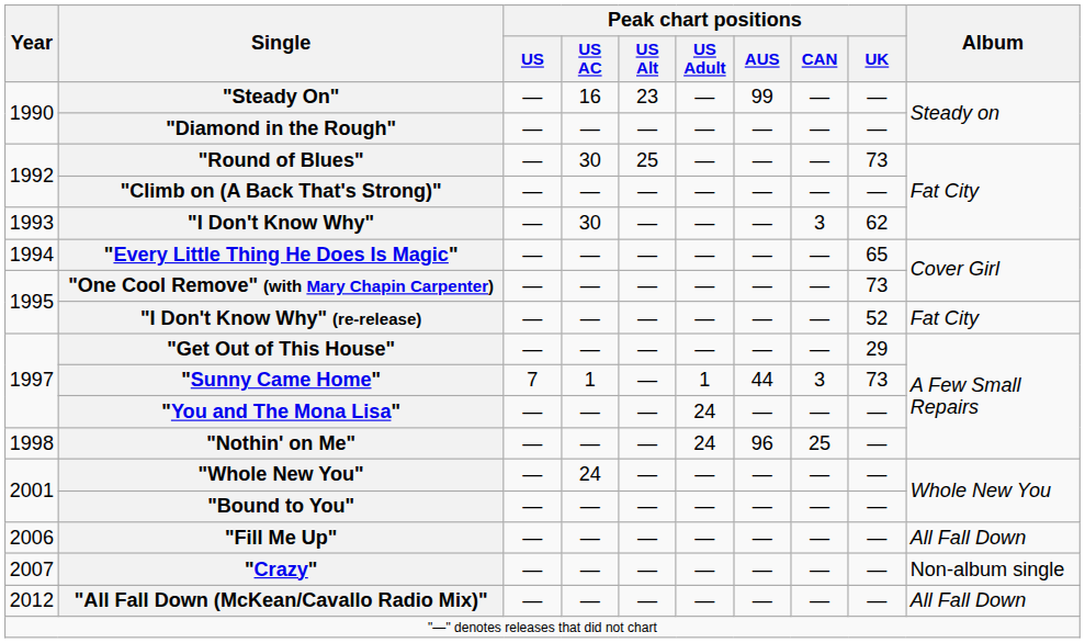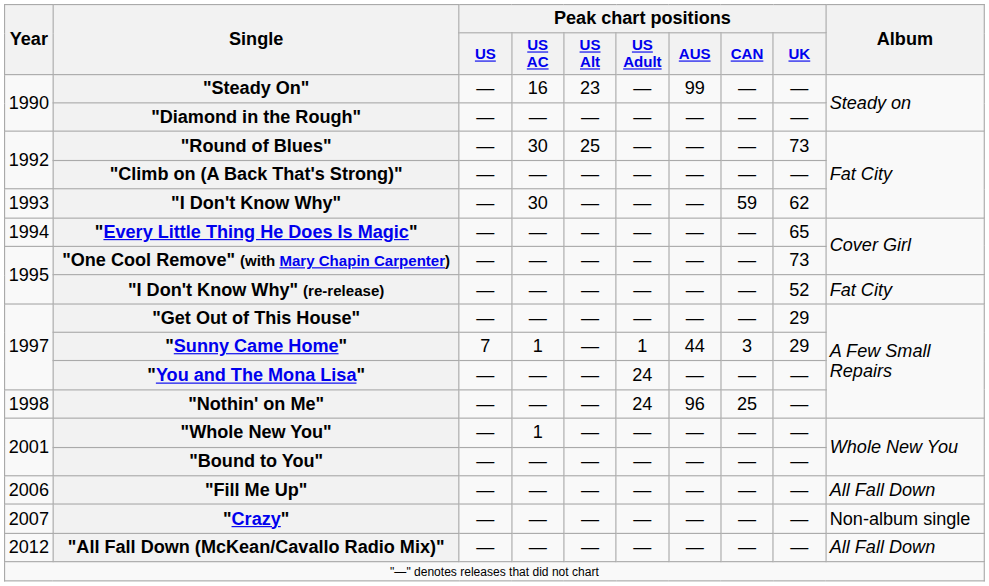 <table class="wikitable plainrowheaders" style="text-align:center;">
 <tr>
 <th rowspan="2">Year</th>
 <th rowspan="2" style="width:22em;">Single</th>
 <th colspan="7">Peak chart positions</th>
 <th rowspan="2">Album</th>
 </tr>
 <tr style="font-size:smaller;">
 <th width="40"><a href='#'>US</a><br></th>
 <th width="40"><a href='#'>US AC</a><br></th>
 <th width="40"><a href='#'>US<br>Alt</a><br></th>
 <th width="40"><a href='#'>US<br>Adult</a><br></th>
 <th width="40"><a href='#'>AUS</a><br></th>
 <th width="40"><a href='#'>CAN</a><br></th>
 <th width="40"><a href='#'>UK</a><br></th>
 </tr>
 <tr>
 <td rowspan="2">1990</td>
 <th scope="row">"Steady On"</th>
 <td>—</td>
 <td>16</td>
 <td>23</td>
 <td>—</td>
 <td>99</td>
 <td>—</td>
 <td>—</td>
 <td align="left" rowspan="2"><em>Steady on</em></td>
 </tr>
 <tr>
 <th scope="row">"Diamond in the Rough"</th>
 <td>—</td>
 <td>—</td>
 <td>—</td>
 <td>—</td>
 <td>—</td>
 <td>—</td>
 <td>—</td>
 </tr>
 <tr>
 <td rowspan="2">1992</td>
 <th scope="row">"Round of Blues"</th>
 <td>—</td>
 <td>30</td>
 <td>25</td>
 <td>—</td>
 <td>—</td>
 <td>—</td>
 <td>73</td>
 <td align="left" rowspan="3"><em>Fat City</em></td>
 </tr>
 <tr>
 <th scope="row">"Climb on (A Back That's Strong)"</th>
 <td>—</td>
 <td>—</td>
 <td>—</td>
 <td>—</td>
 <td>—</td>
 <td>—</td>
 <td>—</td>
 </tr>
 <tr>
 <td>1993</td>
 <th scope="row">"I Don't Know Why"</th>
 <td>—</td>
 <td>30</td>
 <td>—</td>
 <td>—</td>
 <td>—</td>
-<td>3</td>
+<td>59</td>
 <td>62</td>
 </tr>
 <tr>
 <td>1994</td>
 <th scope="row">"<a href='#'>Every Little Thing He Does Is Magic</a>"</th>
 <td>—</td>
 <td>—</td>
 <td>—</td>
 <td>—</td>
 <td>—</td>
 <td>—</td>
 <td>65</td>
 <td align="left" rowspan="2"><em>Cover Girl</em></td>
 </tr>
 <tr>
 <td rowspan="2">1995</td>
 <th scope="row">"One Cool Remove" <small>(with <a href='#'>Mary Chapin Carpenter</a>)</small></th>
 <td>—</td>
 <td>—</td>
 <td>—</td>
 <td>—</td>
 <td>—</td>
 <td>—</td>
 <td>73</td>
 </tr>
 <tr>
 <th scope="row">"I Don't Know Why" <small>(re-release)</small></th>
 <td>—</td>
 <td>—</td>
 <td>—</td>
 <td>—</td>
 <td>—</td>
 <td>—</td>
 <td>52</td>
 <td align="left"><em>Fat City</em></td>
 </tr>
 <tr>
 <td rowspan="3">1997</td>
 <th scope="row">"Get Out of This House"</th>
 <td>—</td>
 <td>—</td>
 <td>—</td>
 <td>—</td>
 <td>—</td>
 <td>—</td>
 <td>29</td>
 <td align="left" rowspan="4"><em>A Few Small Repairs</em></td>
 </tr>
 <tr>
 <th scope="row">"<a href='#'>Sunny Came Home</a>"</th>
 <td>7</td>
 <td>1</td>
 <td>—</td>
 <td>1</td>
 <td>44</td>
 <td>3</td>
-<td>73</td>
+<td>29</td>
 </tr>
 <tr>
 <th scope="row">"<a href='#'>You and The Mona Lisa</a>"</th>
 <td>—</td>
 <td>—</td>
 <td>—</td>
 <td>24</td>
 <td>—</td>
 <td>—</td>
 <td>—</td>
 </tr>
 <tr>
 <td>1998</td>
 <th scope="row">"Nothin' on Me"</th>
 <td>—</td>
 <td>—</td>
 <td>—</td>
 <td>24</td>
 <td>96</td>
 <td>25</td>
 <td>—</td>
 </tr>
 <tr>
 <td rowspan="2">2001</td>
 <th scope="row">"Whole New You"</th>
 <td>—</td>
-<td>24</td>
+<td>1</td>
 <td>—</td>
 <td>—</td>
 <td>—</td>
 <td>—</td>
 <td>—</td>
 <td align="left" rowspan="2"><em>Whole New You</em></td>
 </tr>
 <tr>
 <th scope="row">"Bound to You"</th>
 <td>—</td>
 <td>—</td>
 <td>—</td>
 <td>—</td>
 <td>—</td>
 <td>—</td>
 <td>—</td>
 </tr>
 <tr>
 <td>2006</td>
 <th scope="row">"Fill Me Up"</th>
 <td>—</td>
 <td>—</td>
 <td>—</td>
 <td>—</td>
 <td>—</td>
 <td>—</td>
 <td>—</td>
 <td align="left"><em>All Fall Down</em></td>
 </tr>
 <tr>
 <td>2007</td>
 <th scope="row">"<a href='#'>Crazy</a>"</th>
 <td>—</td>
 <td>—</td>
 <td>—</td>
 <td>—</td>
 <td>—</td>
 <td>—</td>
 <td>—</td>
 <td align="left">Non-album single</td>
 </tr>
 <tr>
 <td>2012</td>
 <th scope="row">"All Fall Down (McKean/Cavallo Radio Mix)"</th>
 <td>—</td>
 <td>—</td>
 <td>—</td>
 <td>—</td>
 <td>—</td>
 <td>—</td>
 <td>—</td>
 <td align="left"><em>All Fall Down</em></td>
 </tr>
 <tr>
 <td colspan="10" style="font-size:8pt">"—" denotes releases that did not chart</td>
 </tr>
 </table>
